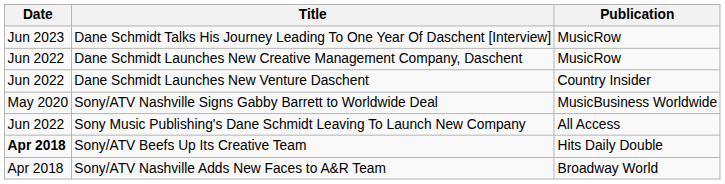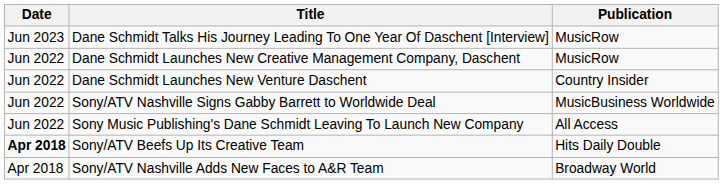 <table class="wikitable">
 <tr>
 <th>Date</th>
 <th>Title</th>
 <th>Publication</th>
 </tr>
 <tr>
 <td>Jun 2023</td>
 <td>Dane Schmidt Talks His Journey Leading To One Year Of Daschent [Interview]</td>
 <td>MusicRow</td>
 </tr>
 <tr>
 <td>Jun 2022</td>
 <td>Dane Schmidt Launches New Creative Management Company, Daschent</td>
 <td>MusicRow</td>
 </tr>
 <tr>
 <td>Jun 2022</td>
 <td>Dane Schmidt Launches New Venture Daschent</td>
 <td>Country Insider</td>
 </tr>
 <tr>
-<td>May 2020</td>
+<td>Jun 2022</td>
 <td>Sony/ATV Nashville Signs Gabby Barrett to Worldwide Deal</td>
 <td>MusicBusiness Worldwide</td>
 </tr>
 <tr>
 <td>Jun 2022</td>
 <td>Sony Music Publishing's Dane Schmidt Leaving To Launch New Company</td>
 <td>All Access</td>
 </tr>
 <tr>
 <td><strong>Apr 2018</strong></td>
 <td>Sony/ATV Beefs Up Its Creative Team</td>
 <td>Hits Daily Double</td>
 </tr>
 <tr>
 <td>Apr 2018</td>
 <td>Sony/ATV Nashville Adds New Faces to A&R Team</td>
 <td>Broadway World</td>
 </tr>
 </table>
